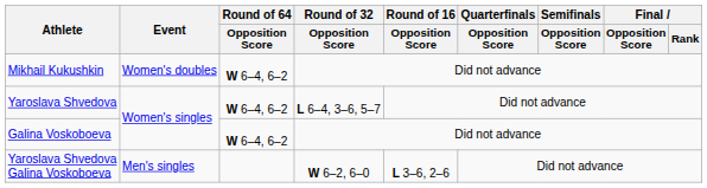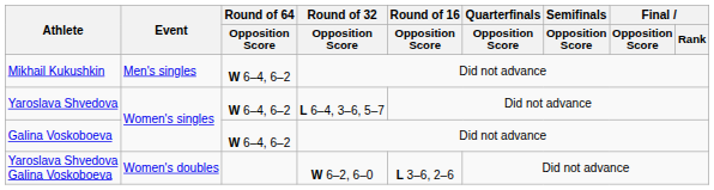 <table class=wikitable style="font-size:90%">
 <tr>
 <th rowspan="2">Athlete</th>
 <th rowspan="2">Event</th>
 <th>Round of 64</th>
 <th>Round of 32</th>
 <th>Round of 16</th>
 <th>Quarterfinals</th>
 <th>Semifinals</th>
 <th colspan=2>Final / </th>
 </tr>
 <tr style="font-size:95%">
 <th>Opposition<br>Score</th>
 <th>Opposition<br>Score</th>
 <th>Opposition<br>Score</th>
 <th>Opposition<br>Score</th>
 <th>Opposition<br>Score</th>
 <th>Opposition<br>Score</th>
 <th>Rank</th>
 </tr>
 <tr align=center>
 <td align=left><a href='#'>Mikhail Kukushkin</a></td>
-<td align=left><a href='#'>Women's doubles</a></td>
+<td align=left><a href='#'>Men's singles</a></td>
 <td><br><strong>W</strong> 6–4, 6–2</td>
 <td colspan=6>Did not advance</td>
 </tr>
 <tr align=center>
 <td align=left><a href='#'>Yaroslava Shvedova</a></td>
 <td align=left rowspan=2><a href='#'>Women's singles</a></td>
 <td><br><strong>W</strong> 6–4, 6–2</td>
 <td><br><strong>L</strong> 6–4, 3–6, 5–7</td>
 <td colspan=5>Did not advance</td>
 </tr>
 <tr align=center>
 <td align=left><a href='#'>Galina Voskoboeva</a></td>
 <td><br><strong>W</strong> 6–4, 6–2</td>
 <td colspan=6>Did not advance</td>
 </tr>
 <tr align=center>
 <td align=left><a href='#'>Yaroslava Shvedova</a><br><a href='#'>Galina Voskoboeva</a></td>
-<td align=left><a href='#'>Men's singles</a></td>
+<td align=left><a href='#'>Women's doubles</a></td>
 <td></td>
 <td><br><strong>W</strong> 6–2, 6–0</td>
 <td><br><strong>L</strong> 3–6, 2–6</td>
 <td colspan=4>Did not advance</td>
 </tr>
 </table>
